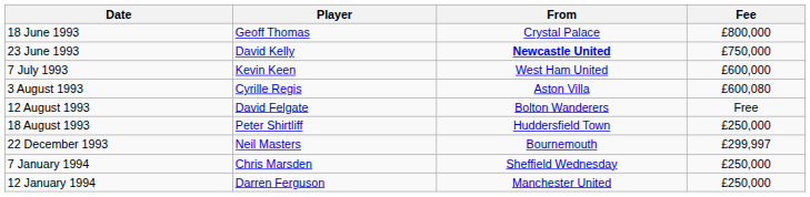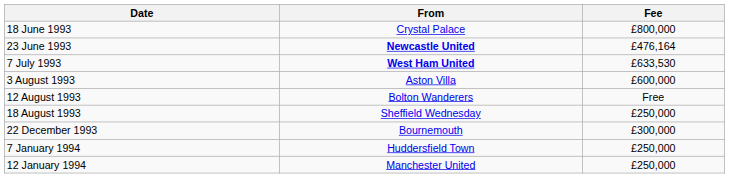 <table class="wikitable" style="text-align:center; font-size:95%;width:65%; text-align:left">
 <tr>
 <th><strong>Date</strong></th>
-<th><strong>Player</strong></th>
 <th><strong>From</strong></th>
 <th><strong>Fee</strong></th>
 </tr>
 <tr --->
 <td>18 June 1993</td>
-<td> <a href='#'>Geoff Thomas</a></td>
 <td align="center"><a href='#'>Crystal Palace</a></td>
 <td align="center">£800,000</td>
 </tr>
 <tr --->
 <td>23 June 1993</td>
-<td> <a href='#'>David Kelly</a></td>
 <td align="center"><strong><a href='#'>Newcastle United</a></strong></td>
-<td align="center">£750,000</td>
+<td align="center">£476,164</td>
 </tr>
 <tr --->
 <td>7 July 1993</td>
-<td> <a href='#'>Kevin Keen</a></td>
-<td align="center"><a href='#'>West Ham United</a></td>
+<td align="center"><strong><a href='#'>West Ham United</a></strong></td>
+<td align="center">£633,530</td>
+</tr>
+<tr --->
+<td>3 August 1993</td>
+<td align="center"><a href='#'>Aston Villa</a></td>
 <td align="center">£600,000</td>
 </tr>
 <tr --->
-<td>3 August 1993</td>
-<td> <a href='#'>Cyrille Regis</a></td>
-<td align="center"><a href='#'>Aston Villa</a></td>
-<td align="center">£600,080</td>
-</tr>
-<tr --->
 <td>12 August 1993</td>
-<td> <a href='#'>David Felgate</a></td>
 <td align="center"><a href='#'>Bolton Wanderers</a></td>
 <td align="center">Free</td>
 </tr>
 <tr --->
 <td>18 August 1993</td>
-<td> <a href='#'>Peter Shirtliff</a></td>
+<td align="center"><a href='#'>Sheffield Wednesday</a></td>
+<td align="center">£250,000</td>
+</tr>
+<tr --->
+<td>22 December 1993</td>
+<td align="center"><a href='#'>Bournemouth</a></td>
+<td align="center">£300,000</td>
+</tr>
+<tr --->
+<td>7 January 1994</td>
 <td align="center"><a href='#'>Huddersfield Town</a></td>
 <td align="center">£250,000</td>
 </tr>
 <tr --->
-<td>22 December 1993</td>
-<td> <a href='#'>Neil Masters</a></td>
-<td align="center"><a href='#'>Bournemouth</a></td>
-<td align="center">£299,997</td>
-</tr>
-<tr --->
-<td>7 January 1994</td>
-<td> <a href='#'>Chris Marsden</a></td>
-<td align="center"><a href='#'>Sheffield Wednesday</a></td>
-<td align="center">£250,000</td>
-</tr>
-<tr --->
 <td>12 January 1994</td>
-<td> <a href='#'>Darren Ferguson</a></td>
 <td align="center"><a href='#'>Manchester United</a></td>
 <td align="center">£250,000</td>
 </tr>
 </table>
